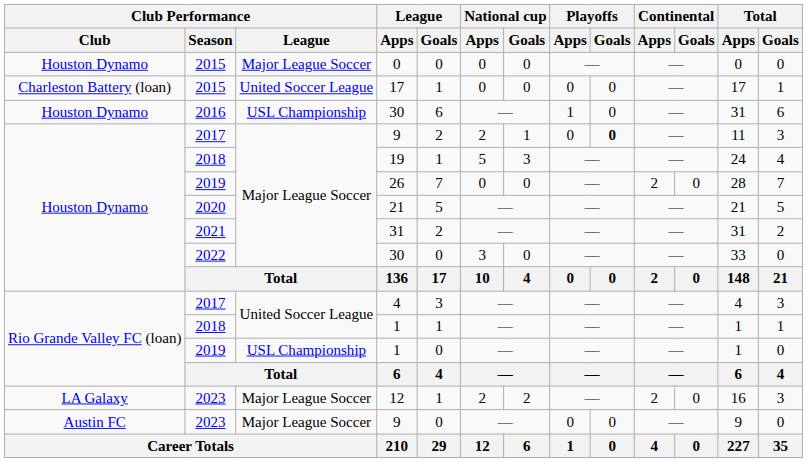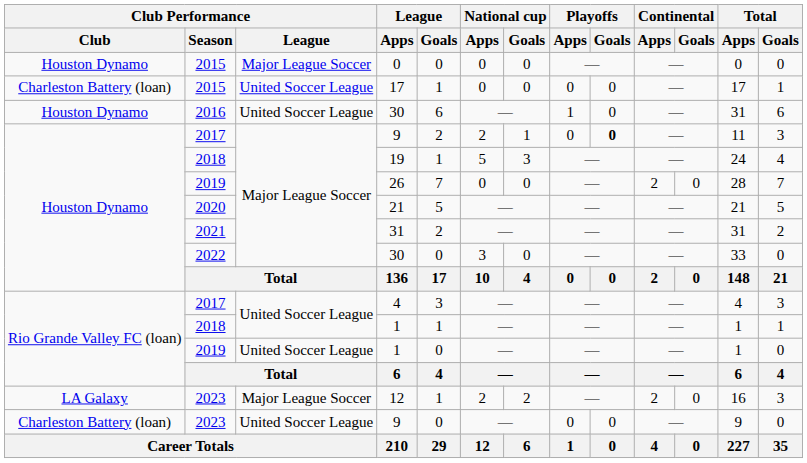 <table class="wikitable" style="text-align:center">
 <tr>
 <th colspan="3">Club Performance</th>
 <th colspan="2">League</th>
 <th colspan="2">National cup</th>
 <th colspan="2">Playoffs</th>
 <th colspan="2">Continental</th>
 <th colspan="2">Total</th>
 </tr>
 <tr>
 <th>Club</th>
 <th>Season</th>
 <th>League</th>
 <th>Apps</th>
 <th>Goals</th>
 <th>Apps</th>
 <th>Goals</th>
 <th>Apps</th>
 <th>Goals</th>
 <th>Apps</th>
 <th>Goals</th>
 <th>Apps</th>
 <th>Goals</th>
 </tr>
 <tr>
 <td><a href='#'>Houston Dynamo</a></td>
 <td><a href='#'>2015</a></td>
 <td><a href='#'>Major League Soccer</a></td>
 <td>0</td>
 <td>0</td>
 <td>0</td>
 <td>0</td>
 <td colspan="2">—</td>
 <td colspan="2">—</td>
 <td>0</td>
 <td>0</td>
 </tr>
 <tr>
 <td><a href='#'>Charleston Battery</a> (loan)</td>
 <td><a href='#'>2015</a></td>
 <td><a href='#'>United Soccer League</a></td>
 <td>17</td>
 <td>1</td>
 <td>0</td>
 <td>0</td>
 <td>0</td>
 <td>0</td>
 <td colspan="2">—</td>
 <td>17</td>
 <td>1</td>
 </tr>
 <tr>
 <td><a href='#'>Houston Dynamo</a></td>
 <td><a href='#'>2016</a></td>
-<td><a href='#'>USL Championship</a></td>
+<td>United Soccer League</td>
 <td>30</td>
 <td>6</td>
 <td colspan="2">—</td>
 <td>1</td>
 <td>0</td>
 <td colspan="2">—</td>
 <td>31</td>
 <td>6</td>
 </tr>
 <tr>
 <td rowspan="7"><a href='#'>Houston Dynamo</a></td>
 <td><a href='#'>2017</a></td>
 <td rowspan="6">Major League Soccer</td>
 <td>9</td>
 <td>2</td>
 <td>2</td>
 <td>1</td>
 <td>0</td>
 <td><strong>0</strong></td>
 <td colspan="2">—</td>
 <td>11</td>
 <td>3</td>
 </tr>
 <tr>
 <td><a href='#'>2018</a></td>
 <td>19</td>
 <td>1</td>
 <td>5</td>
 <td>3</td>
 <td colspan="2">—</td>
 <td colspan="2">—</td>
 <td>24</td>
 <td>4</td>
 </tr>
 <tr>
 <td><a href='#'>2019</a></td>
 <td>26</td>
 <td>7</td>
 <td>0</td>
 <td>0</td>
 <td colspan="2">—</td>
 <td>2</td>
 <td>0</td>
 <td>28</td>
 <td>7</td>
 </tr>
 <tr>
 <td><a href='#'>2020</a></td>
 <td>21</td>
 <td>5</td>
 <td colspan="2">—</td>
 <td colspan="2">—</td>
 <td colspan="2">—</td>
 <td>21</td>
 <td>5</td>
 </tr>
 <tr>
 <td><a href='#'>2021</a></td>
 <td>31</td>
 <td>2</td>
 <td colspan="2">—</td>
 <td colspan="2">—</td>
 <td colspan="2">—</td>
 <td>31</td>
 <td>2</td>
 </tr>
 <tr>
 <td><a href='#'>2022</a></td>
 <td>30</td>
 <td>0</td>
 <td>3</td>
 <td>0</td>
 <td colspan="2">—</td>
 <td colspan="2">—</td>
 <td>33</td>
 <td>0</td>
 </tr>
 <tr>
 <th colspan="2">Total</th>
 <th>136</th>
 <th>17</th>
 <th>10</th>
 <th>4</th>
 <th>0</th>
 <th>0</th>
 <th>2</th>
 <th>0</th>
 <th>148</th>
 <th>21</th>
 </tr>
 <tr>
 <td rowspan="4"><a href='#'>Rio Grande Valley FC</a> (loan)</td>
 <td><a href='#'>2017</a></td>
 <td rowspan="2">United Soccer League</td>
 <td>4</td>
 <td>3</td>
 <td colspan="2">—</td>
 <td colspan="2">—</td>
 <td colspan="2">—</td>
 <td>4</td>
 <td>3</td>
 </tr>
 <tr>
 <td><a href='#'>2018</a></td>
 <td>1</td>
 <td>1</td>
 <td colspan="2">—</td>
 <td colspan="2">—</td>
 <td colspan="2">—</td>
 <td>1</td>
 <td>1</td>
 </tr>
 <tr>
 <td><a href='#'>2019</a></td>
-<td><a href='#'>USL Championship</a></td>
+<td>United Soccer League</td>
 <td>1</td>
 <td>0</td>
 <td colspan="2">—</td>
 <td colspan="2">—</td>
 <td colspan="2">—</td>
 <td>1</td>
 <td>0</td>
 </tr>
 <tr>
 <th colspan="2">Total</th>
 <th>6</th>
 <th>4</th>
 <th colspan="2">—</th>
 <th colspan="2">—</th>
 <th colspan="2">—</th>
 <th>6</th>
 <th>4</th>
 </tr>
 <tr>
 <td><a href='#'>LA Galaxy</a></td>
 <td><a href='#'>2023</a></td>
 <td>Major League Soccer</td>
 <td>12</td>
 <td>1</td>
 <td>2</td>
 <td>2</td>
 <td colspan="2">—</td>
 <td>2</td>
 <td>0</td>
 <td>16</td>
 <td>3</td>
 </tr>
 <tr>
-<td><a href='#'>Austin FC</a></td>
+<td><a href='#'>Charleston Battery</a> (loan)</td>
 <td><a href='#'>2023</a></td>
-<td rowspan="1">Major League Soccer</td>
+<td>United Soccer League</td>
 <td>9</td>
 <td>0</td>
 <td colspan="2">—</td>
 <td>0</td>
 <td>0</td>
 <td colspan="2">—</td>
 <td>9</td>
 <td>0</td>
 </tr>
 <tr>
 <th colspan="3">Career Totals</th>
 <th>210</th>
 <th>29</th>
 <th>12</th>
 <th>6</th>
 <th>1</th>
 <th>0</th>
 <th>4</th>
 <th>0</th>
 <th>227</th>
 <th>35</th>
 </tr>
 </table>
